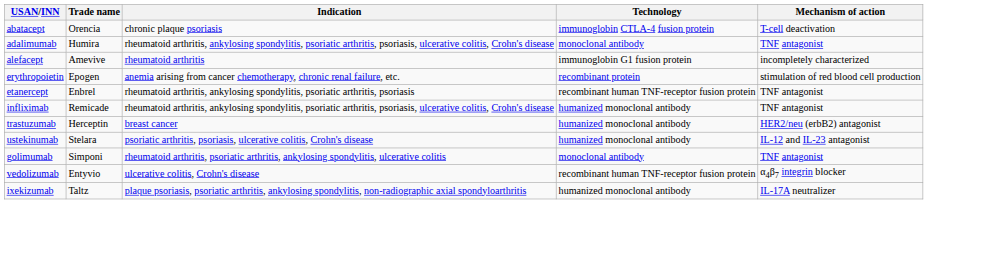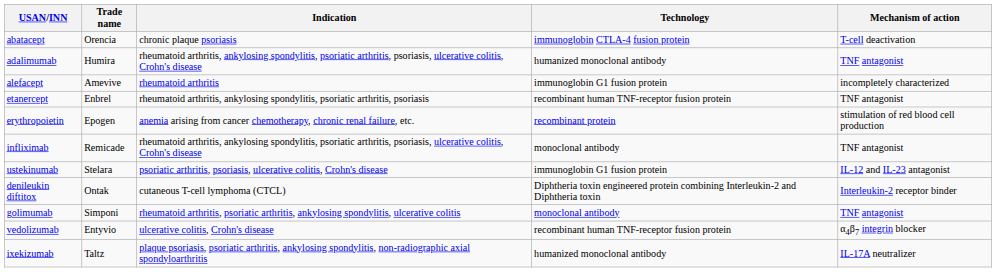 <table class="wikitable">
 <tr>
 <th><a href='#'>USAN</a>/<a href='#'>INN</a></th>
 <th>Trade name</th>
 <th>Indication</th>
 <th>Technology</th>
 <th>Mechanism of action</th>
 </tr>
 <tr>
 <td><a href='#'>abatacept</a></td>
 <td>Orencia</td>
 <td>chronic plaque <a href='#'>psoriasis</a></td>
 <td><a href='#'>immunoglobin</a> <a href='#'>CTLA-4</a> <a href='#'>fusion protein</a></td>
 <td><a href='#'>T-cell</a> deactivation</td>
 </tr>
 <tr>
 <td><a href='#'>adalimumab</a></td>
 <td>Humira</td>
 <td>rheumatoid arthritis, <a href='#'>ankylosing spondylitis</a>, <a href='#'>psoriatic arthritis</a>, psoriasis, <a href='#'>ulcerative colitis</a>, <a href='#'>Crohn's disease</a></td>
-<td><a href='#'>monoclonal antibody</a></td>
+<td>humanized monoclonal antibody</td>
 <td><a href='#'>TNF</a> <a href='#'>antagonist</a></td>
 </tr>
 <tr>
 <td><a href='#'>alefacept</a></td>
 <td>Amevive</td>
 <td><a href='#'>rheumatoid arthritis</a></td>
 <td>immunoglobin G1 fusion protein</td>
 <td>incompletely characterized</td>
 </tr>
 <tr>
+<td><a href='#'>etanercept</a></td>
+<td>Enbrel</td>
+<td>rheumatoid arthritis, ankylosing spondylitis, psoriatic arthritis, psoriasis</td>
+<td>recombinant human TNF-receptor fusion protein</td>
+<td>TNF antagonist</td>
+</tr>
+<tr>
 <td><a href='#'>erythropoietin</a></td>
 <td>Epogen</td>
 <td><a href='#'>anemia</a> arising from cancer <a href='#'>chemotherapy</a>, <a href='#'>chronic renal failure</a>, etc.</td>
 <td><a href='#'>recombinant protein</a></td>
 <td>stimulation of red blood cell production</td>
 </tr>
 <tr>
-<td><a href='#'>etanercept</a></td>
-<td>Enbrel</td>
-<td>rheumatoid arthritis, ankylosing spondylitis, psoriatic arthritis, psoriasis</td>
-<td>recombinant human TNF-receptor fusion protein</td>
-<td>TNF antagonist</td>
-</tr>
-<tr>
 <td><a href='#'>infliximab</a></td>
 <td>Remicade</td>
 <td>rheumatoid arthritis, ankylosing spondylitis, psoriatic arthritis, psoriasis, <a href='#'>ulcerative colitis</a>, <a href='#'>Crohn's disease</a></td>
-<td><a href='#'>humanized</a> monoclonal antibody</td>
+<td>monoclonal antibody</td>
 <td>TNF antagonist</td>
-</tr>
-<tr>
-<td><a href='#'>trastuzumab</a></td>
-<td>Herceptin</td>
-<td><a href='#'>breast cancer</a></td>
-<td><a href='#'>humanized</a> monoclonal antibody</td>
-<td><a href='#'>HER2/neu</a> (erbB2) antagonist</td>
 </tr>
 <tr>
 <td><a href='#'>ustekinumab</a></td>
 <td>Stelara</td>
 <td><a href='#'>psoriatic arthritis</a>, <a href='#'>psoriasis</a>, <a href='#'>ulcerative colitis</a>, <a href='#'>Crohn's disease</a></td>
-<td><a href='#'>humanized</a> monoclonal antibody</td>
+<td>immunoglobin G1 fusion protein</td>
 <td><a href='#'>IL-12</a> and <a href='#'>IL-23</a> antagonist</td>
+</tr>
+<tr>
+<td><a href='#'>denileukin diftitox</a></td>
+<td>Ontak</td>
+<td>cutaneous T-cell lymphoma (CTCL)</td>
+<td Interleukin-2>Diphtheria toxin engineered protein combining Interleukin-2 and Diphtheria toxin</td>
+<td><a href='#'>Interleukin-2</a> receptor binder</td>
 </tr>
 <tr>
 <td><a href='#'>golimumab</a></td>
 <td>Simponi</td>
 <td><a href='#'>rheumatoid arthritis</a>, <a href='#'>psoriatic arthritis</a>, <a href='#'>ankylosing spondylitis</a>, <a href='#'>ulcerative colitis</a></td>
 <td><a href='#'>monoclonal antibody</a></td>
 <td><a href='#'>TNF</a> <a href='#'>antagonist</a></td>
 </tr>
 <tr>
 <td><a href='#'>vedolizumab</a></td>
 <td>Entyvio</td>
 <td><a href='#'>ulcerative colitis</a>, <a href='#'>Crohn's disease</a></td>
 <td>recombinant human TNF-receptor fusion protein</td>
 <td>α<sub>4</sub>β<sub>7</sub> <a href='#'>integrin</a> blocker</td>
 </tr>
 <tr>
 <td><a href='#'>ixekizumab</a></td>
 <td>Taltz</td>
 <td><a href='#'>plaque psoriasis</a>, <a href='#'>psoriatic arthritis</a>, <a href='#'>ankylosing spondylitis</a>, <a href='#'>non-radiographic axial spondyloarthritis</a></td>
 <td>humanized monoclonal antibody</td>
 <td><a href='#'>IL-17A</a> neutralizer</td>
 </tr>
 </table>
